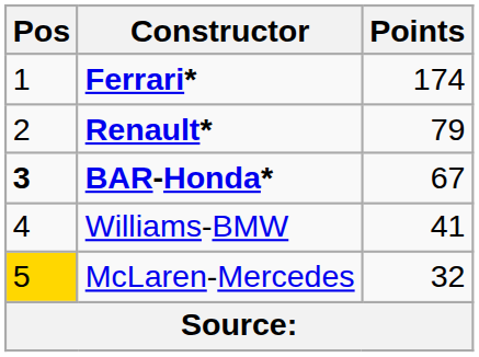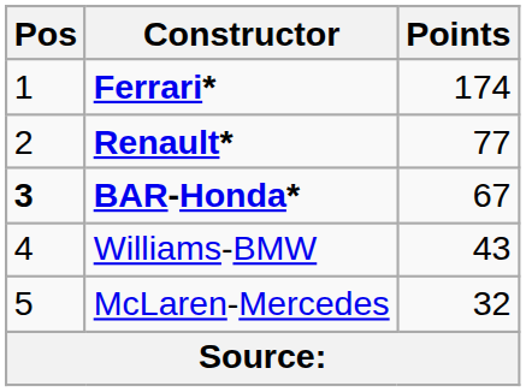 <table class="wikitable" style="font-size: 85%;">
 <tr>
 <th>Pos</th>
 <th>Constructor</th>
 <th>Points</th>
 </tr>
 <tr>
 <td>1</td>
 <td> <strong><a href='#'>Ferrari</a>*</strong></td>
 <td align="right">174</td>
 </tr>
 <tr>
 <td>2</td>
 <td> <strong><a href='#'>Renault</a>*</strong></td>
-<td align="right">79</td>
+<td align="right">77</td>
 </tr>
 <tr>
 <td><strong>3</strong></td>
 <td> <strong><a href='#'>BAR</a>-<a href='#'>Honda</a>*</strong></td>
 <td align="right">67</td>
 </tr>
 <tr>
 <td>4</td>
 <td> <a href='#'>Williams</a>-<a href='#'>BMW</a></td>
-<td align="right">41</td>
+<td align="right">43</td>
 </tr>
 <tr>
-<td style="background: gold;">5</td>
+<td>5</td>
 <td> <a href='#'>McLaren</a>-<a href='#'>Mercedes</a></td>
 <td align="right">32</td>
 </tr>
 <tr>
 <th colspan=4>Source: </th>
 </tr>
 </table>
